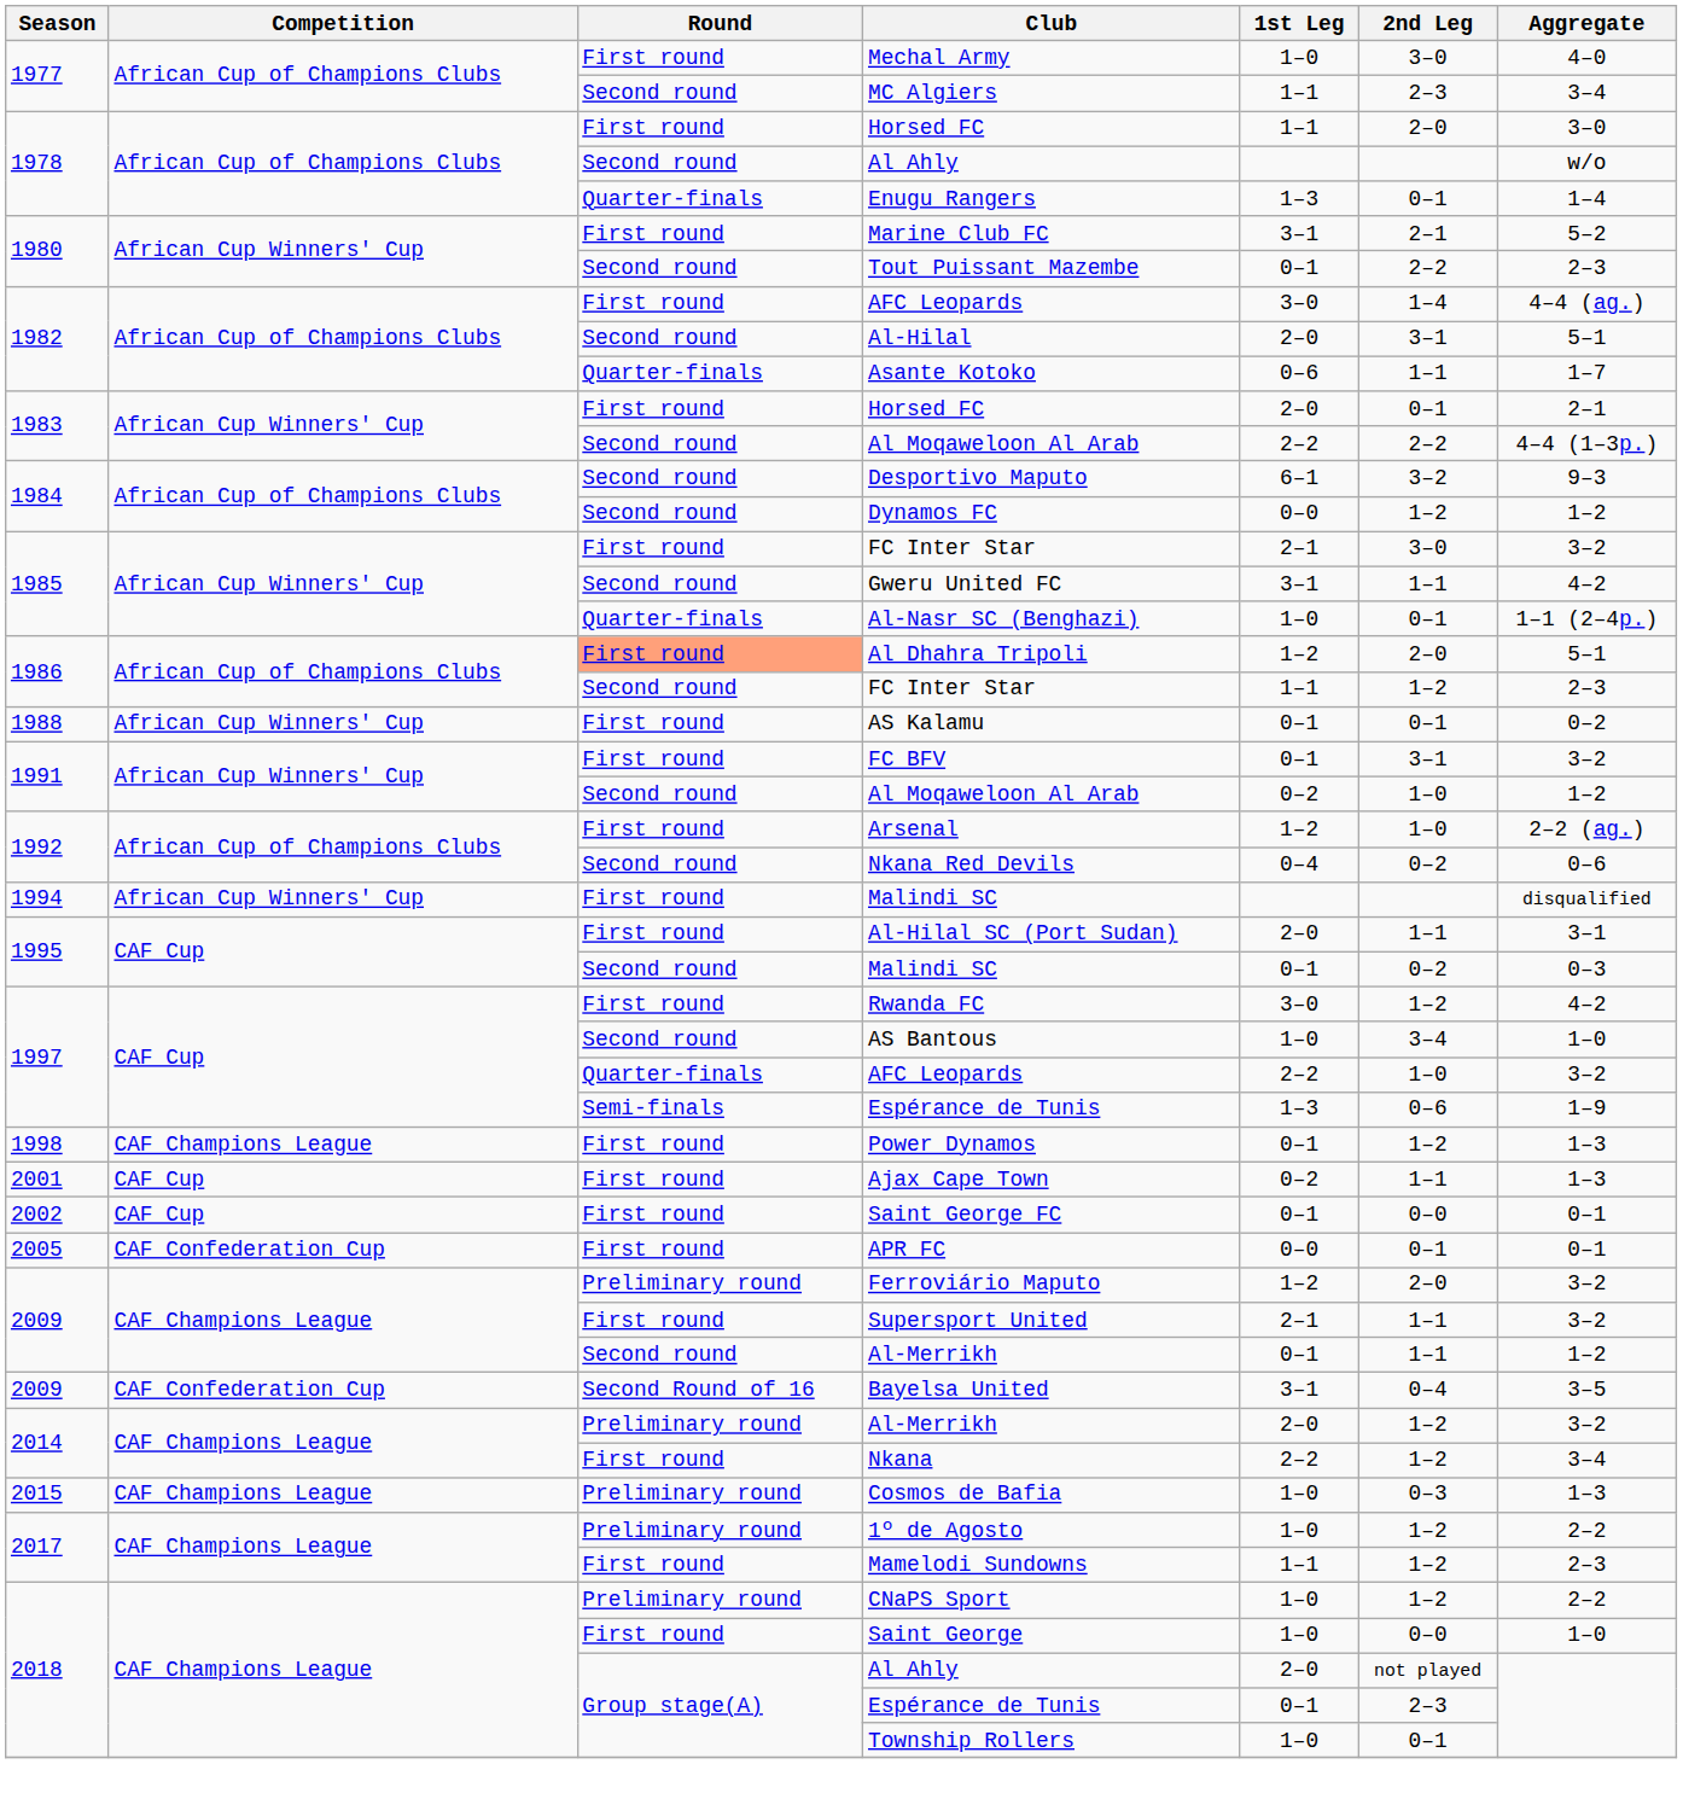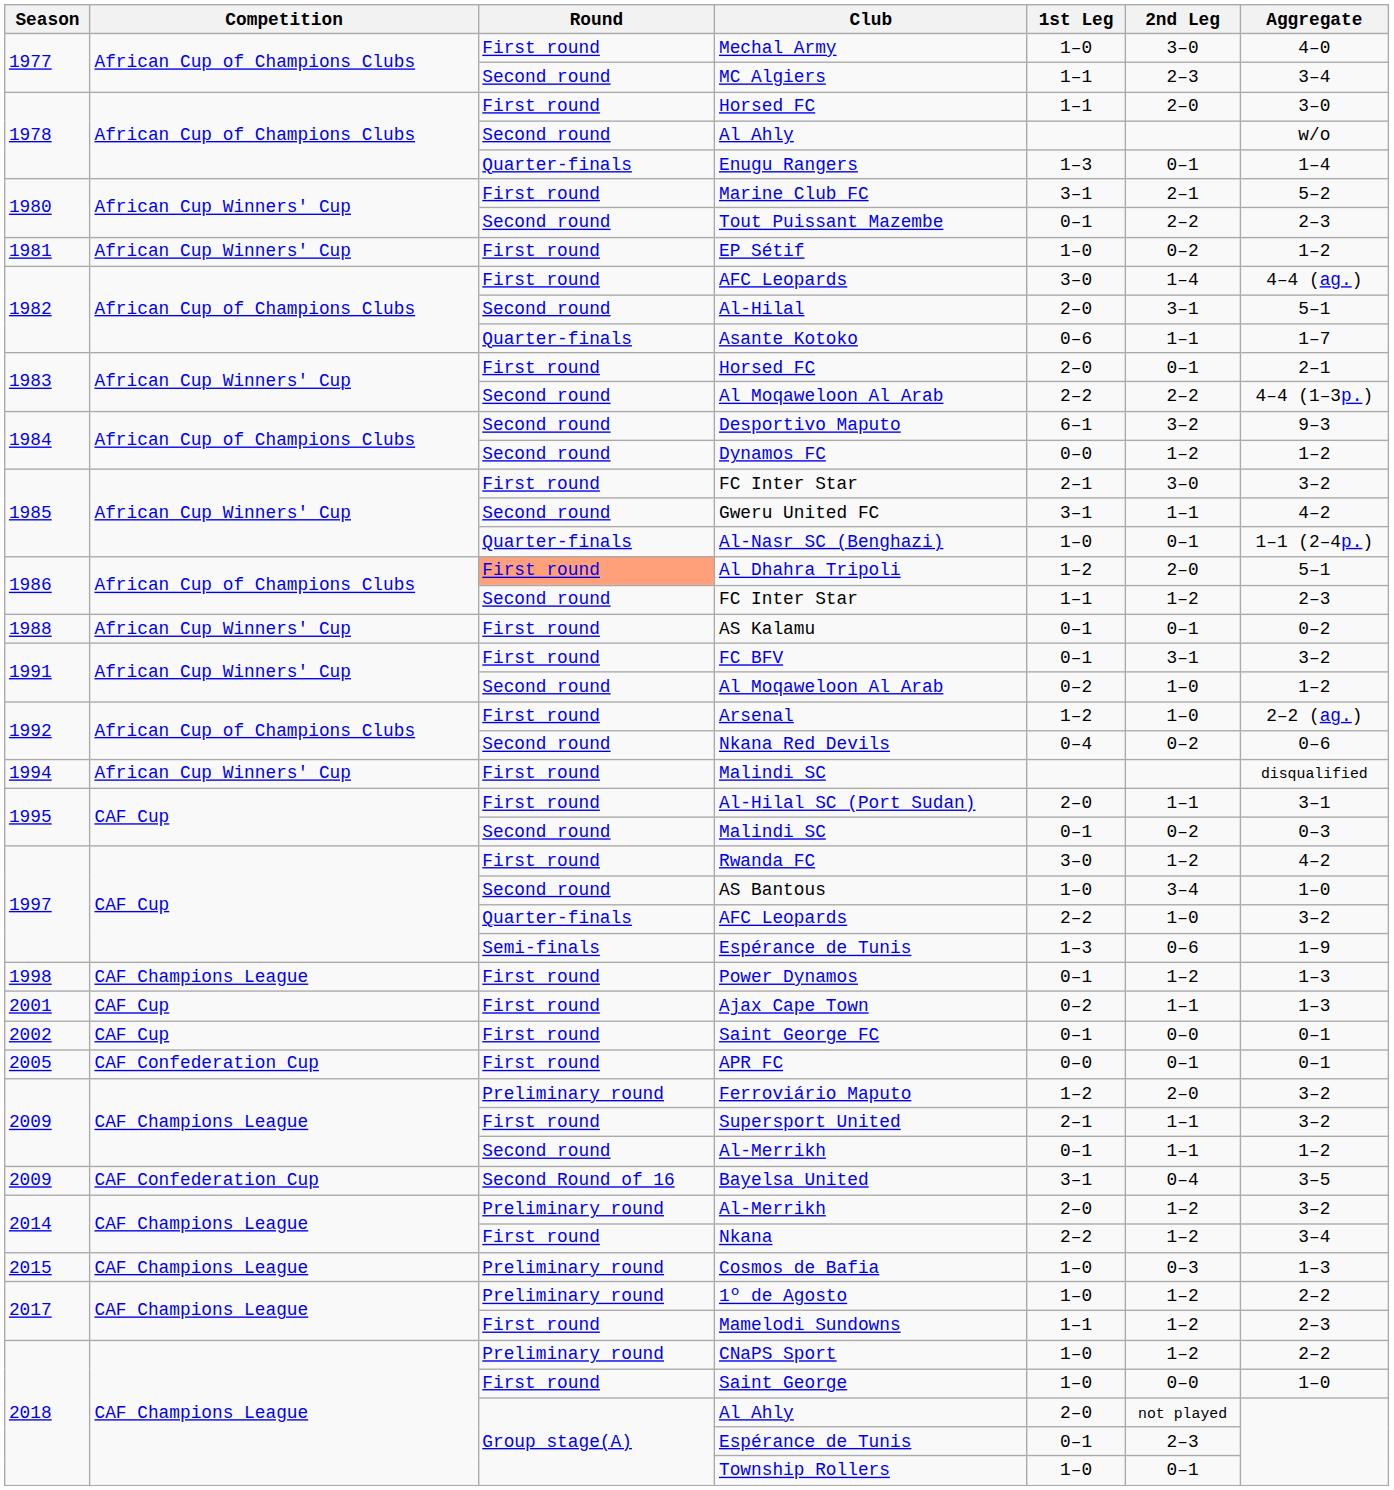 <table class="wikitable" style="width:80%; font-size:100%">
 <tr bgcolor="#efefef">
 <th>Season</th>
 <th>Competition</th>
 <th>Round</th>
 <th>Club</th>
 <th>1st Leg</th>
 <th>2nd Leg</th>
 <th>Aggregate</th>
 </tr>
 <tr>
 <td rowspan="2"><a href='#'>1977</a></td>
 <td rowspan="2"><a href='#'>African Cup of Champions Clubs</a></td>
 <td><a href='#'>First round</a></td>
 <td> <a href='#'>Mechal Army</a></td>
 <td style="text-align:center;">1–0</td>
 <td style="text-align:center;">3–0</td>
 <td style="text-align:center;">4–0</td>
 </tr>
 <tr>
 <td><a href='#'>Second round</a></td>
 <td> <a href='#'>MC Algiers</a></td>
 <td style="text-align:center;">1–1</td>
 <td style="text-align:center;">2–3</td>
 <td style="text-align:center;">3–4</td>
 </tr>
 <tr>
 <td rowspan="3"><a href='#'>1978</a></td>
 <td rowspan="3"><a href='#'>African Cup of Champions Clubs</a></td>
 <td><a href='#'>First round</a></td>
 <td> <a href='#'>Horsed FC</a></td>
 <td style="text-align:center;">1–1</td>
 <td style="text-align:center;">2–0</td>
 <td style="text-align:center;">3–0</td>
 </tr>
 <tr>
 <td><a href='#'>Second round</a></td>
 <td> <a href='#'>Al Ahly</a></td>
 <td style="text-align:center;"></td>
 <td style="text-align:center;"></td>
 <td style="text-align:center;">w/o</td>
 </tr>
 <tr>
 <td><a href='#'>Quarter-finals</a></td>
 <td> <a href='#'>Enugu Rangers</a></td>
 <td style="text-align:center;">1–3</td>
 <td style="text-align:center;">0–1</td>
 <td style="text-align:center;">1–4</td>
 </tr>
 <tr>
 <td rowspan="2"><a href='#'>1980</a></td>
 <td rowspan="2"><a href='#'>African Cup Winners' Cup</a></td>
 <td><a href='#'>First round</a></td>
 <td> <a href='#'>Marine Club FC</a></td>
 <td style="text-align:center;">3–1</td>
 <td style="text-align:center;">2–1</td>
 <td style="text-align:center;">5–2</td>
 </tr>
 <tr>
 <td><a href='#'>Second round</a></td>
 <td> <a href='#'>Tout Puissant Mazembe</a></td>
 <td style="text-align:center;">0–1</td>
 <td style="text-align:center;">2–2</td>
 <td style="text-align:center;">2–3</td>
+</tr>
+<tr>
+<td><a href='#'>1981</a></td>
+<td><a href='#'>African Cup Winners' Cup</a></td>
+<td><a href='#'>First round</a></td>
+<td> <a href='#'>EP Sétif</a></td>
+<td style="text-align:center;">1–0</td>
+<td style="text-align:center;">0–2</td>
+<td style="text-align:center;">1–2</td>
 </tr>
 <tr>
 <td rowspan="3"><a href='#'>1982</a></td>
 <td rowspan="3"><a href='#'>African Cup of Champions Clubs</a></td>
 <td><a href='#'>First round</a></td>
 <td> <a href='#'>AFC Leopards</a></td>
 <td style="text-align:center;">3–0</td>
 <td style="text-align:center;">1–4</td>
 <td style="text-align:center;">4–4 (<a href='#'>ag.</a>)</td>
 </tr>
 <tr>
 <td><a href='#'>Second round</a></td>
 <td> <a href='#'>Al-Hilal</a></td>
 <td style="text-align:center;">2–0</td>
 <td style="text-align:center;">3–1</td>
 <td style="text-align:center;">5–1</td>
 </tr>
 <tr>
 <td><a href='#'>Quarter-finals</a></td>
 <td> <a href='#'>Asante Kotoko</a></td>
 <td style="text-align:center;">0–6</td>
 <td style="text-align:center;">1–1</td>
 <td style="text-align:center;">1–7</td>
 </tr>
 <tr>
 <td rowspan="2"><a href='#'>1983</a></td>
 <td rowspan="2"><a href='#'>African Cup Winners' Cup</a></td>
 <td><a href='#'>First round</a></td>
 <td> <a href='#'>Horsed FC</a></td>
 <td style="text-align:center;">2–0</td>
 <td style="text-align:center;">0–1</td>
 <td style="text-align:center;">2–1</td>
 </tr>
 <tr>
 <td><a href='#'>Second round</a></td>
 <td> <a href='#'>Al Moqaweloon Al Arab</a></td>
 <td style="text-align:center;">2–2</td>
 <td style="text-align:center;">2–2</td>
 <td style="text-align:center;">4–4 (1–3<a href='#'>p.</a>)</td>
 </tr>
 <tr>
 <td rowspan="2"><a href='#'>1984</a></td>
 <td rowspan="2"><a href='#'>African Cup of Champions Clubs</a></td>
 <td><a href='#'>Second round</a></td>
 <td> <a href='#'>Desportivo Maputo</a></td>
 <td style="text-align:center;">6–1</td>
 <td style="text-align:center;">3–2</td>
 <td style="text-align:center;">9–3</td>
 </tr>
 <tr>
 <td><a href='#'>Second round</a></td>
 <td> <a href='#'>Dynamos FC</a></td>
 <td style="text-align:center;">0–0</td>
 <td style="text-align:center;">1–2</td>
 <td style="text-align:center;">1–2</td>
 </tr>
 <tr>
 <td rowspan="3"><a href='#'>1985</a></td>
 <td rowspan="3"><a href='#'>African Cup Winners' Cup</a></td>
 <td><a href='#'>First round</a></td>
 <td> FC Inter Star</td>
 <td style="text-align:center;">2–1</td>
 <td style="text-align:center;">3–0</td>
 <td style="text-align:center;">3–2</td>
 </tr>
 <tr>
 <td><a href='#'>Second round</a></td>
 <td> Gweru United FC</td>
 <td style="text-align:center;">3–1</td>
 <td style="text-align:center;">1–1</td>
 <td style="text-align:center;">4–2</td>
 </tr>
 <tr>
 <td><a href='#'>Quarter-finals</a></td>
 <td> <a href='#'>Al-Nasr SC (Benghazi)</a></td>
 <td style="text-align:center;">1–0</td>
 <td style="text-align:center;">0–1</td>
 <td style="text-align:center;">1–1 (2–4<a href='#'>p.</a>)</td>
 </tr>
 <tr>
 <td rowspan="2"><a href='#'>1986</a></td>
 <td rowspan="2"><a href='#'>African Cup of Champions Clubs</a></td>
 <td style="background: lightsalmon;"><a href='#'>First round</a></td>
 <td> <a href='#'>Al Dhahra Tripoli</a></td>
 <td style="text-align:center;">1–2</td>
 <td style="text-align:center;">2–0</td>
 <td style="text-align:center;">5–1</td>
 </tr>
 <tr>
 <td><a href='#'>Second round</a></td>
 <td> FC Inter Star</td>
 <td style="text-align:center;">1–1</td>
 <td style="text-align:center;">1–2</td>
 <td style="text-align:center;">2–3</td>
 </tr>
 <tr>
 <td><a href='#'>1988</a></td>
 <td><a href='#'>African Cup Winners' Cup</a></td>
 <td><a href='#'>First round</a></td>
 <td> AS Kalamu</td>
 <td style="text-align:center;">0–1</td>
 <td style="text-align:center;">0–1</td>
 <td style="text-align:center;">0–2</td>
 </tr>
 <tr>
 <td rowspan="2"><a href='#'>1991</a></td>
 <td rowspan="2"><a href='#'>African Cup Winners' Cup</a></td>
 <td><a href='#'>First round</a></td>
 <td><a href='#'>FC BFV</a></td>
 <td style="text-align:center;">0–1</td>
 <td style="text-align:center;">3–1</td>
 <td style="text-align:center;">3–2</td>
 </tr>
 <tr>
 <td><a href='#'>Second round</a></td>
 <td> <a href='#'>Al Moqaweloon Al Arab</a></td>
 <td style="text-align:center;">0–2</td>
 <td style="text-align:center;">1–0</td>
 <td style="text-align:center;">1–2</td>
 </tr>
 <tr>
 <td rowspan="2"><a href='#'>1992</a></td>
 <td rowspan="2"><a href='#'>African Cup of Champions Clubs</a></td>
 <td><a href='#'>First round</a></td>
 <td> <a href='#'>Arsenal</a></td>
 <td style="text-align:center;">1–2</td>
 <td style="text-align:center;">1–0</td>
 <td style="text-align:center;">2–2 (<a href='#'>ag.</a>)</td>
 </tr>
 <tr>
 <td><a href='#'>Second round</a></td>
 <td> <a href='#'>Nkana Red Devils</a></td>
 <td style="text-align:center;">0–4</td>
 <td style="text-align:center;">0–2</td>
 <td style="text-align:center;">0–6</td>
 </tr>
 <tr>
 <td><a href='#'>1994</a></td>
 <td><a href='#'>African Cup Winners' Cup</a></td>
 <td><a href='#'>First round</a></td>
 <td> <a href='#'>Malindi SC</a></td>
 <td style="text-align:center;"></td>
 <td style="text-align:center;"></td>
 <td style="text-align:center;"><small>disqualified</small></td>
 </tr>
 <tr>
 <td rowspan="2"><a href='#'>1995</a></td>
 <td rowspan="2"><a href='#'>CAF Cup</a></td>
 <td><a href='#'>First round</a></td>
 <td> <a href='#'>Al-Hilal SC (Port Sudan)</a></td>
 <td style="text-align:center;">2–0</td>
 <td style="text-align:center;">1–1</td>
 <td style="text-align:center;">3–1</td>
 </tr>
 <tr>
 <td><a href='#'>Second round</a></td>
 <td> <a href='#'>Malindi SC</a></td>
 <td style="text-align:center;">0–1</td>
 <td style="text-align:center;">0–2</td>
 <td style="text-align:center;">0–3</td>
 </tr>
 <tr>
 <td rowspan="4"><a href='#'>1997</a></td>
 <td rowspan="4"><a href='#'>CAF Cup</a></td>
 <td><a href='#'>First round</a></td>
 <td> <a href='#'>Rwanda FC</a></td>
 <td style="text-align:center;">3–0</td>
 <td style="text-align:center;">1–2</td>
 <td style="text-align:center;">4–2</td>
 </tr>
 <tr>
 <td><a href='#'>Second round</a></td>
 <td> AS Bantous</td>
 <td style="text-align:center;">1–0</td>
 <td style="text-align:center;">3–4</td>
 <td style="text-align:center;">1–0</td>
 </tr>
 <tr>
 <td><a href='#'>Quarter-finals</a></td>
 <td> <a href='#'>AFC Leopards</a></td>
 <td style="text-align:center;">2–2</td>
 <td style="text-align:center;">1–0</td>
 <td style="text-align:center;">3–2</td>
 </tr>
 <tr>
 <td><a href='#'>Semi-finals</a></td>
 <td> <a href='#'>Espérance de Tunis</a></td>
 <td style="text-align:center;">1–3</td>
 <td style="text-align:center;">0–6</td>
 <td style="text-align:center;">1–9</td>
 </tr>
 <tr>
 <td><a href='#'>1998</a></td>
 <td><a href='#'>CAF Champions League</a></td>
 <td><a href='#'>First round</a></td>
 <td> <a href='#'>Power Dynamos</a></td>
 <td style="text-align:center;">0–1</td>
 <td style="text-align:center;">1–2</td>
 <td style="text-align:center;">1–3</td>
 </tr>
 <tr>
 <td><a href='#'>2001</a></td>
 <td><a href='#'>CAF Cup</a></td>
 <td><a href='#'>First round</a></td>
 <td> <a href='#'>Ajax Cape Town</a></td>
 <td style="text-align:center;">0–2</td>
 <td style="text-align:center;">1–1</td>
 <td style="text-align:center;">1–3</td>
 </tr>
 <tr>
 <td><a href='#'>2002</a></td>
 <td><a href='#'>CAF Cup</a></td>
 <td><a href='#'>First round</a></td>
 <td> <a href='#'>Saint George FC</a></td>
 <td style="text-align:center;">0–1</td>
 <td style="text-align:center;">0–0</td>
 <td style="text-align:center;">0–1</td>
 </tr>
 <tr>
 <td><a href='#'>2005</a></td>
 <td><a href='#'>CAF Confederation Cup</a></td>
 <td><a href='#'>First round</a></td>
 <td> <a href='#'>APR FC</a></td>
 <td style="text-align:center;">0–0</td>
 <td style="text-align:center;">0–1</td>
 <td style="text-align:center;">0–1</td>
 </tr>
 <tr>
 <td rowspan="3"><a href='#'>2009</a></td>
 <td rowspan="3"><a href='#'>CAF Champions League</a></td>
 <td><a href='#'>Preliminary round</a></td>
 <td> <a href='#'>Ferroviário Maputo</a></td>
 <td style="text-align:center;">1–2</td>
 <td style="text-align:center;">2–0</td>
 <td style="text-align:center;">3–2</td>
 </tr>
 <tr>
 <td><a href='#'>First round</a></td>
 <td> <a href='#'>Supersport United</a></td>
 <td style="text-align:center;">2–1</td>
 <td style="text-align:center;">1–1</td>
 <td style="text-align:center;">3–2</td>
 </tr>
 <tr>
 <td><a href='#'>Second round</a></td>
 <td> <a href='#'>Al-Merrikh</a></td>
 <td style="text-align:center;">0–1</td>
 <td style="text-align:center;">1–1</td>
 <td style="text-align:center;">1–2</td>
 </tr>
 <tr>
 <td><a href='#'>2009</a></td>
 <td><a href='#'>CAF Confederation Cup</a></td>
 <td><a href='#'>Second Round of 16</a></td>
 <td> <a href='#'>Bayelsa United</a></td>
 <td style="text-align:center;">3–1</td>
 <td style="text-align:center;">0–4</td>
 <td style="text-align:center;">3–5</td>
 </tr>
 <tr>
 <td rowspan="2"><a href='#'>2014</a></td>
 <td rowspan="2"><a href='#'>CAF Champions League</a></td>
 <td><a href='#'>Preliminary round</a></td>
 <td> <a href='#'>Al-Merrikh</a></td>
 <td style="text-align:center;">2–0</td>
 <td style="text-align:center;">1–2</td>
 <td style="text-align:center;">3–2</td>
 </tr>
 <tr>
 <td><a href='#'>First round</a></td>
 <td> <a href='#'>Nkana</a></td>
 <td style="text-align:center;">2–2</td>
 <td style="text-align:center;">1–2</td>
 <td style="text-align:center;">3–4</td>
 </tr>
 <tr>
 <td><a href='#'>2015</a></td>
 <td><a href='#'>CAF Champions League</a></td>
 <td><a href='#'>Preliminary round</a></td>
 <td> <a href='#'>Cosmos de Bafia</a></td>
 <td style="text-align:center;">1–0</td>
 <td style="text-align:center;">0–3</td>
 <td style="text-align:center;">1–3</td>
 </tr>
 <tr>
 <td rowspan="2"><a href='#'>2017</a></td>
 <td rowspan="2"><a href='#'>CAF Champions League</a></td>
 <td><a href='#'>Preliminary round</a></td>
 <td> <a href='#'>1º de Agosto</a></td>
 <td style="text-align:center;">1–0</td>
 <td style="text-align:center;">1–2</td>
 <td style="text-align:center;">2–2</td>
 </tr>
 <tr>
 <td><a href='#'>First round</a></td>
 <td> <a href='#'>Mamelodi Sundowns</a></td>
 <td style="text-align:center;">1–1</td>
 <td style="text-align:center;">1–2</td>
 <td style="text-align:center;">2–3</td>
 </tr>
 <tr>
 <td rowspan=5 align=left><a href='#'>2018</a></td>
 <td rowspan=5><a href='#'>CAF Champions League</a></td>
 <td><a href='#'>Preliminary round</a></td>
 <td align=left> <a href='#'>CNaPS Sport</a></td>
 <td style="text-align:center;">1–0</td>
 <td style="text-align:center;">1–2</td>
 <td style="text-align:center;">2–2</td>
 </tr>
 <tr>
 <td><a href='#'>First round</a></td>
 <td align=left> <a href='#'>Saint George</a></td>
 <td style="text-align:center;">1–0</td>
 <td style="text-align:center;">0–0</td>
 <td style="text-align:center;">1–0</td>
 </tr>
 <tr>
 <td rowspan="3"><a href='#'>Group stage(A)</a></td>
 <td align=left> <a href='#'>Al Ahly</a></td>
 <td style="text-align:center;">2–0</td>
 <td style="text-align:center;"><small>not played</small></td>
 <td rowspan="3" style="text-align:center;"></td>
 </tr>
 <tr>
 <td align=left> <a href='#'>Espérance de Tunis</a></td>
 <td style="text-align:center;">0–1</td>
 <td style="text-align:center;">2–3</td>
 </tr>
 <tr>
 <td align=left> <a href='#'>Township Rollers</a></td>
 <td style="text-align:center;">1–0</td>
 <td style="text-align:center;">0–1</td>
 </tr>
 <tr>
 </tr>
 </table>
